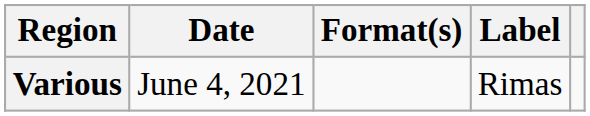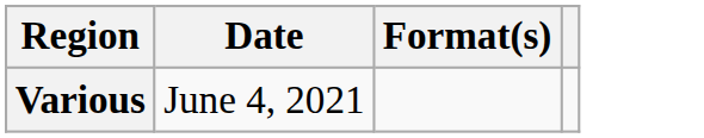 <table class="wikitable plainrowheaders">
 <tr>
 <th scope="col">Region</th>
 <th scope="col">Date</th>
 <th scope="col">Format(s)</th>
-<th scope="col">Label</th>
 <th scope="col"></th>
 </tr>
 <tr>
 <th scope="row">Various</th>
 <td>June 4, 2021</td>
 <td></td>
-<td>Rimas</td>
 <td style="text-align:center;"></td>
 </tr>
 </table>
